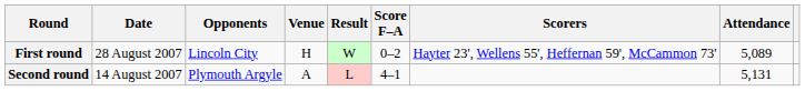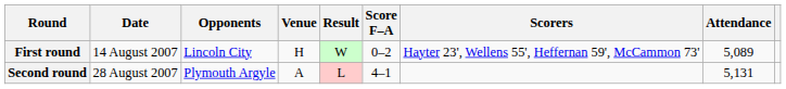 <table class="wikitable plainrowheaders sortable" style="text-align:center">
 <tr>
 <th scope="col">Round</th>
 <th scope="col">Date</th>
 <th scope="col">Opponents</th>
 <th scope="col">Venue</th>
 <th scope="col">Result</th>
 <th scope="col">Score<br>F–A</th>
 <th scope="col" class="unsortable">Scorers</th>
 <th scope="col">Attendance</th>
 <th scope="col" class="unsortable"></th>
 </tr>
 <tr>
 <th scope=row>First round</th>
-<td align=left>28 August 2007</td>
+<td align=left>14 August 2007</td>
 <td align=left><a href='#'>Lincoln City</a></td>
 <td>H</td>
 <td bgcolor="#CCFFCC">W</td>
 <td>0–2</td>
 <td align=left><a href='#'>Hayter</a> 23', <a href='#'>Wellens</a> 55', <a href='#'>Heffernan</a> 59', <a href='#'>McCammon</a> 73'</td>
 <td>5,089</td>
 <td></td>
 </tr>
 <tr>
 <th scope=row>Second round</th>
-<td align=left>14 August 2007</td>
+<td align=left>28 August 2007</td>
 <td align=left><a href='#'>Plymouth Argyle</a></td>
 <td>A</td>
 <td bgcolor="#FFCCCC">L</td>
 <td>4–1</td>
 <td></td>
 <td>5,131</td>
 <td></td>
 </tr>
 </table>
